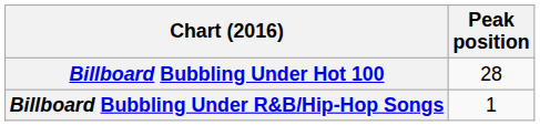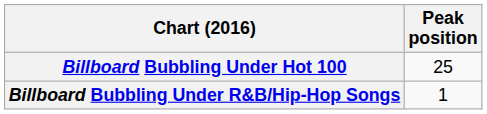 <table class="wikitable sortable plainrowheaders" style="text-align:center">
 <tr>
 <th scope="col">Chart (2016)</th>
 <th scope="col">Peak<br>position</th>
 </tr>
 <tr>
 <th scope="row"><em><a href='#'>Billboard</a></em> <a href='#'>Bubbling Under Hot 100</a></th>
-<td>28</td>
+<td>25</td>
 </tr>
 <tr>
 <th scope="row"><em>Billboard</em> <a href='#'>Bubbling Under R&B/Hip-Hop Songs</a></th>
 <td>1</td>
 </tr>
 </table>
